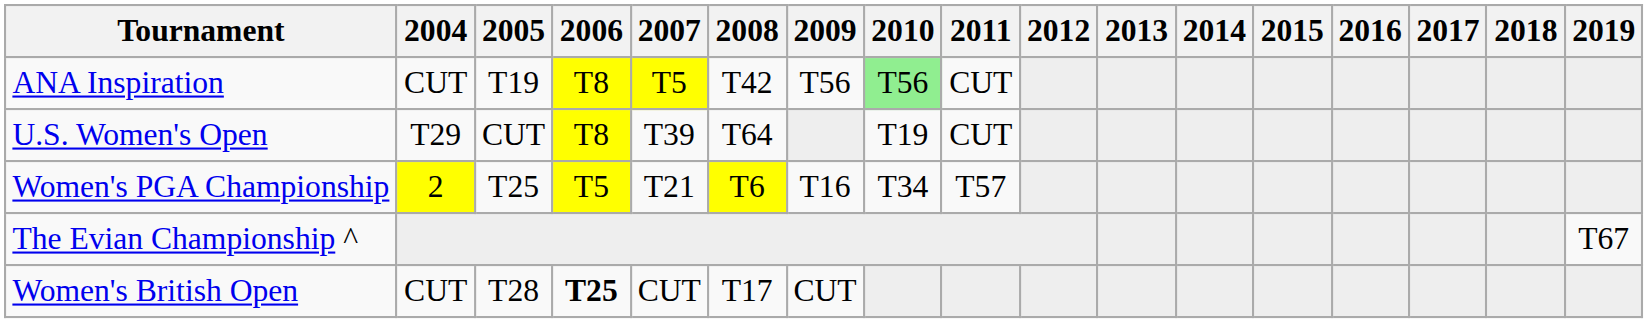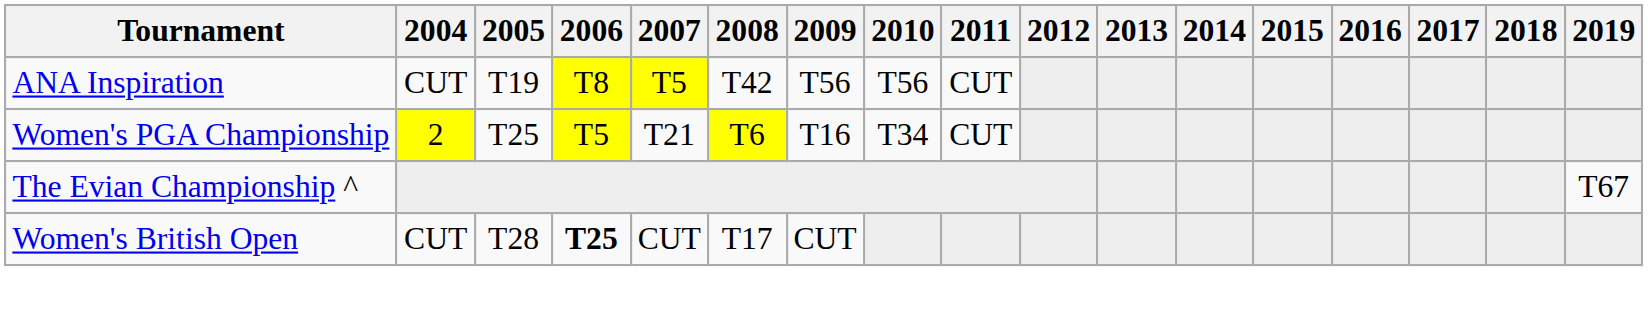 <table class="wikitable" style="font-size:95%;text-align:center;">
 <tr>
 <th>Tournament</th>
 <th>2004</th>
 <th>2005</th>
 <th>2006</th>
 <th>2007</th>
 <th>2008</th>
 <th>2009</th>
 <th>2010</th>
 <th>2011</th>
 <th>2012</th>
 <th>2013</th>
 <th>2014</th>
 <th>2015</th>
 <th>2016</th>
 <th>2017</th>
 <th>2018</th>
 <th>2019</th>
 </tr>
 <tr>
 <td align=left><a href='#'>ANA Inspiration</a></td>
 <td>CUT</td>
 <td>T19</td>
 <td align="center" style="background:yellow;">T8</td>
 <td align="center" style="background:yellow;">T5</td>
 <td>T42</td>
 <td>T56</td>
-<td style="background: lightgreen;">T56</td>
-<td>CUT</td>
-<td style="background:#eeeeee;"></td>
-<td style="background:#eeeeee;"></td>
-<td style="background:#eeeeee;"></td>
-<td style="background:#eeeeee;"></td>
-<td style="background:#eeeeee;"></td>
-<td style="background:#eeeeee;"></td>
-<td style="background:#eeeeee;"></td>
-<td style="background:#eeeeee;"></td>
-</tr>
-<tr>
-<td align=left><a href='#'>U.S. Women's Open</a></td>
-<td>T29</td>
-<td>CUT</td>
-<td align="center" style="background:yellow;">T8</td>
-<td>T39</td>
-<td>T64</td>
-<td style="background:#eeeeee;"></td>
-<td>T19</td>
+<td>T56</td>
 <td>CUT</td>
 <td style="background:#eeeeee;"></td>
 <td style="background:#eeeeee;"></td>
 <td style="background:#eeeeee;"></td>
 <td style="background:#eeeeee;"></td>
 <td style="background:#eeeeee;"></td>
 <td style="background:#eeeeee;"></td>
 <td style="background:#eeeeee;"></td>
 <td style="background:#eeeeee;"></td>
 </tr>
 <tr>
 <td align=left><a href='#'>Women's PGA Championship</a></td>
 <td align="center" style="background:yellow;">2</td>
 <td>T25</td>
 <td align="center" style="background:yellow;">T5</td>
 <td>T21</td>
 <td align="center" style="background:yellow;">T6</td>
 <td>T16</td>
 <td>T34</td>
-<td>T57</td>
+<td>CUT</td>
 <td style="background:#eeeeee;"></td>
 <td style="background:#eeeeee;"></td>
 <td style="background:#eeeeee;"></td>
 <td style="background:#eeeeee;"></td>
 <td style="background:#eeeeee;"></td>
 <td style="background:#eeeeee;"></td>
 <td style="background:#eeeeee;"></td>
 <td style="background:#eeeeee;"></td>
 </tr>
 <tr>
 <td align=left><a href='#'>The Evian Championship</a> ^</td>
 <td style="background:#eeeeee;" colspan=9></td>
 <td style="background:#eeeeee;"></td>
 <td style="background:#eeeeee;"></td>
 <td style="background:#eeeeee;"></td>
 <td style="background:#eeeeee;"></td>
 <td style="background:#eeeeee;"></td>
 <td style="background:#eeeeee;"></td>
 <td>T67</td>
 </tr>
 <tr>
 <td align=left><a href='#'>Women's British Open</a></td>
 <td>CUT</td>
 <td>T28</td>
 <td><strong>T25</strong></td>
 <td>CUT</td>
 <td>T17</td>
 <td>CUT</td>
 <td style="background:#eeeeee;"></td>
 <td style="background:#eeeeee;"></td>
 <td style="background:#eeeeee;"></td>
 <td style="background:#eeeeee;"></td>
 <td style="background:#eeeeee;"></td>
 <td style="background:#eeeeee;"></td>
 <td style="background:#eeeeee;"></td>
 <td style="background:#eeeeee;"></td>
 <td style="background:#eeeeee;"></td>
 <td style="background:#eeeeee;"></td>
 </tr>
 </table>
